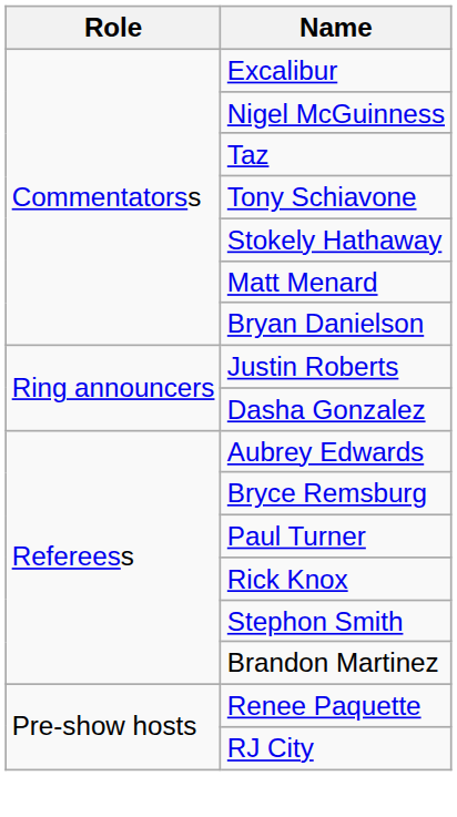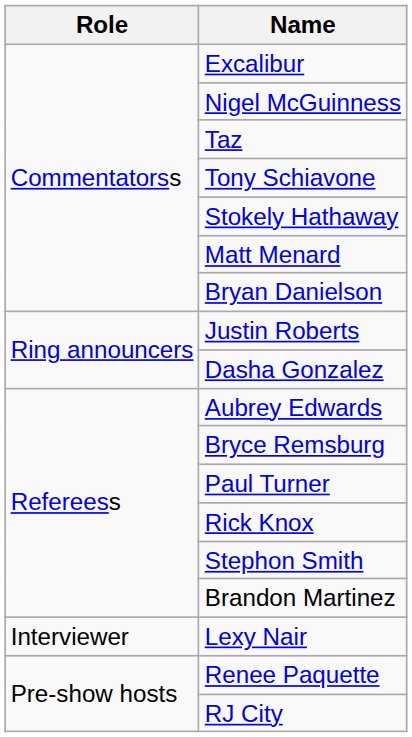 <table class=wikitable style="font-size:90%; margin: 0.5em 0 0.5em 1em; float: right; clear: right;">
 <tr>
 <th>Role</th>
 <th>Name</th>
 </tr>
 <tr>
 <td rowspan="7"><a href='#'>Commentators</a>s</td>
 <td><a href='#'>Excalibur</a> </td>
 </tr>
 <tr>
 <td><a href='#'>Nigel McGuinness</a> </td>
 </tr>
 <tr>
 <td><a href='#'>Taz</a> </td>
 </tr>
 <tr>
 <td><a href='#'>Tony Schiavone</a> </td>
 </tr>
 <tr>
 <td><a href='#'>Stokely Hathaway</a> </td>
 </tr>
 <tr>
 <td><a href='#'>Matt Menard</a> </td>
 </tr>
 <tr>
 <td><a href='#'>Bryan Danielson</a> </td>
 </tr>
 <tr>
 <td rowspan=2><a href='#'>Ring announcers</a></td>
 <td><a href='#'>Justin Roberts</a></td>
 </tr>
 <tr>
 <td><a href='#'>Dasha Gonzalez</a></td>
 </tr>
 <tr>
 <td rowspan=6><a href='#'>Referees</a>s</td>
 <td><a href='#'>Aubrey Edwards</a></td>
 </tr>
 <tr>
 <td><a href='#'>Bryce Remsburg</a></td>
 </tr>
 <tr>
 <td><a href='#'>Paul Turner</a></td>
 </tr>
 <tr>
 <td><a href='#'>Rick Knox</a></td>
 </tr>
 <tr>
 <td><a href='#'>Stephon Smith</a></td>
 </tr>
 <tr>
 <td>Brandon Martinez</td>
 </tr>
 <tr>
+<td>Interviewer</td>
+<td><a href='#'>Lexy Nair</a></td>
+</tr>
+<tr>
 <td rowspan=2>Pre-show hosts</td>
 <td><a href='#'>Renee Paquette</a></td>
 </tr>
 <tr>
 <td><a href='#'>RJ City</a></td>
 </tr>
 </table>
